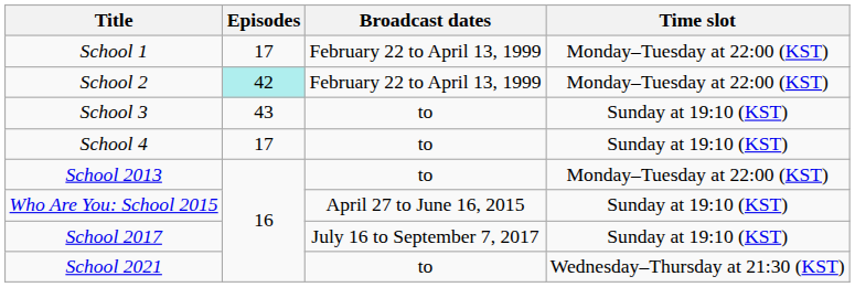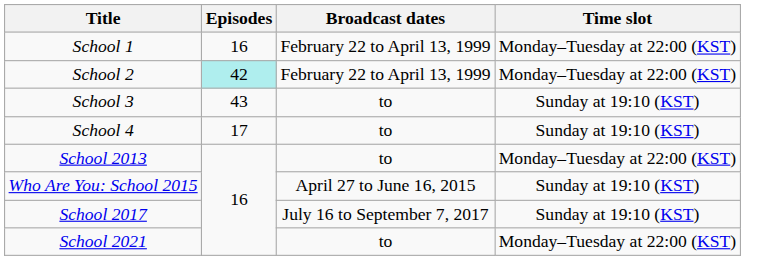 <table class="wikitable" style="text-align:center">
 <tr>
 <th>Title</th>
 <th>Episodes</th>
 <th>Broadcast dates</th>
 <th>Time slot</th>
 </tr>
 <tr>
 <td><em>School 1</em></td>
-<td>17</td>
+<td>16</td>
 <td>February 22 to April 13, 1999</td>
 <td>Monday–Tuesday at 22:00 (<a href='#'>KST</a>)</td>
 </tr>
 <tr>
 <td><em>School 2</em></td>
 <td style="background: paleturquoise;">42</td>
 <td>February 22 to April 13, 1999</td>
 <td>Monday–Tuesday at 22:00 (<a href='#'>KST</a>)</td>
 </tr>
 <tr>
 <td><em>School 3</em></td>
 <td>43</td>
 <td> to </td>
 <td>Sunday at 19:10 (<a href='#'>KST</a>)</td>
 </tr>
 <tr>
 <td><em>School 4</em></td>
 <td>17</td>
 <td> to </td>
 <td>Sunday at 19:10 (<a href='#'>KST</a>)</td>
 </tr>
 <tr>
 <td><em><a href='#'>School 2013</a></em></td>
 <td rowspan="4">16</td>
 <td> to </td>
 <td>Monday–Tuesday at 22:00 (<a href='#'>KST</a>)</td>
 </tr>
 <tr>
 <td><em><a href='#'>Who Are You: School 2015</a></em></td>
 <td>April 27 to June 16, 2015</td>
 <td>Sunday at 19:10 (<a href='#'>KST</a>)</td>
 </tr>
 <tr>
 <td><em><a href='#'>School 2017</a></em></td>
 <td>July 16 to September 7, 2017</td>
 <td>Sunday at 19:10 (<a href='#'>KST</a>)</td>
 </tr>
 <tr>
 <td><em><a href='#'>School 2021</a></em></td>
 <td> to </td>
-<td>Wednesday–Thursday at 21:30 (<a href='#'>KST</a>)</td>
+<td>Monday–Tuesday at 22:00 (<a href='#'>KST</a>)</td>
 </tr>
 </table>
